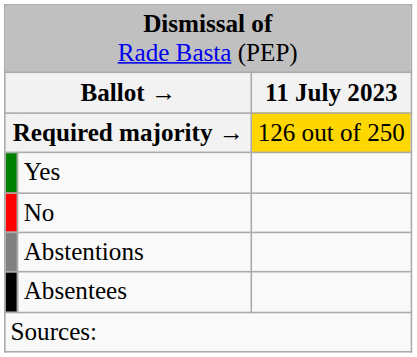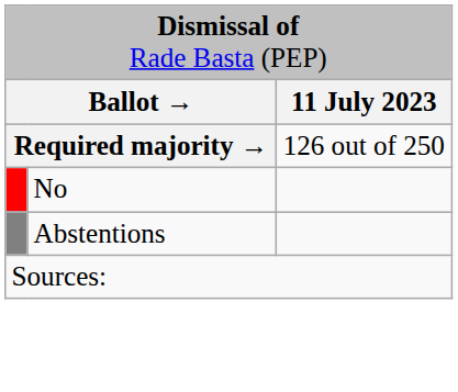 <table class="wikitable" style="text-align:center">
 <tr>
 <td colspan="3" align="center" bgcolor="#C0C0C0"><strong>Dismissal of</strong><br><a href='#'>Rade Basta</a> (PEP)</td>
 </tr>
 <tr>
 <th colspan="2" style="width:150px">Ballot →</th>
 <th>11 July 2023</th>
 </tr>
 <tr>
 <th colspan="2">Required majority →</th>
-<td style="background: gold;">126 out of 250</td>
-</tr>
-<tr>
-<th style="width:1px; background:green"></th>
-<td style="text-align:left"><span>Yes</span></td>
-<td></td>
+<td>126 out of 250</td>
 </tr>
 <tr>
 <th style="background:red"></th>
 <td style="text-align:left"><span>No</span></td>
 <td></td>
 </tr>
 <tr>
 <th style="background:gray"></th>
 <td style="text-align:left"><span>Abstentions</span></td>
 <td></td>
 </tr>
 <tr>
-<th style="background:black"></th>
-<td style="text-align:left"><span>Absentees</span></td>
-<td></td>
-</tr>
-<tr>
 <td colspan="3" style="text-align:left">Sources:</td>
 </tr>
 </table>
